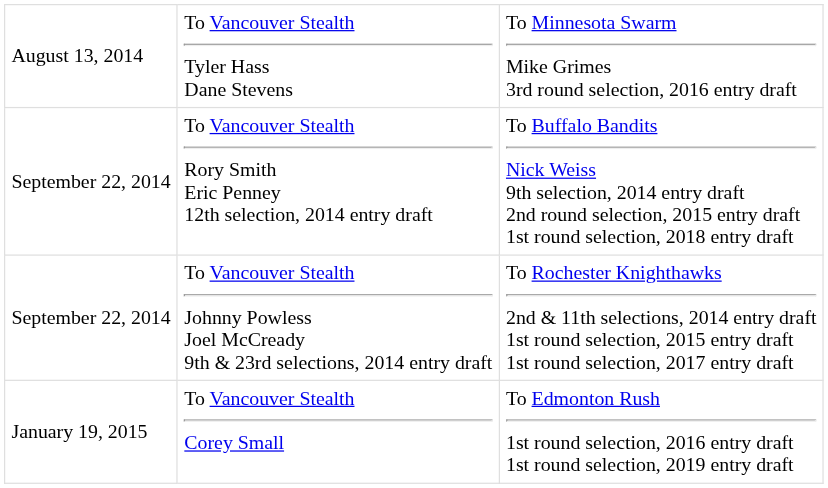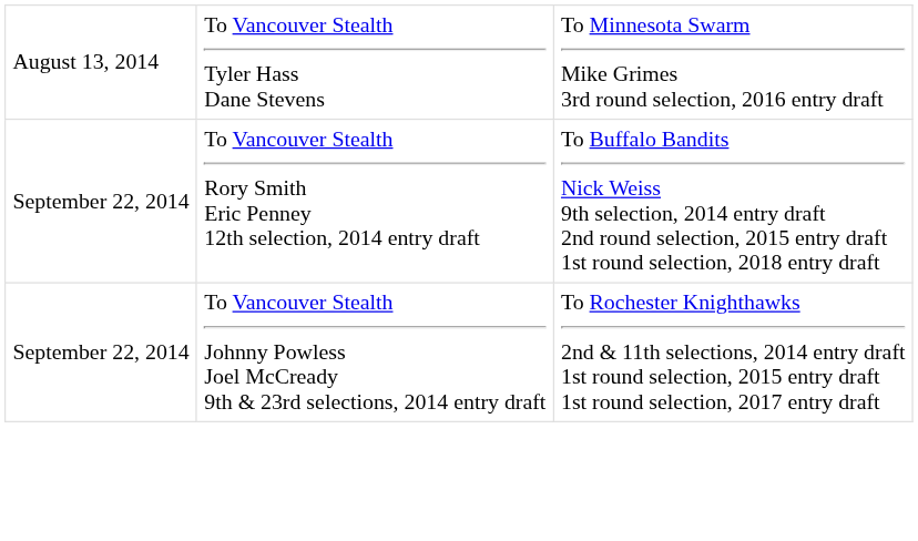 <table border=1 style="border-collapse:collapse" bordercolor="#DFDFDF"  cellpadding="5">
 <tr>
 <td>August 13, 2014</td>
 <td valign="top">To <a href='#'>Vancouver Stealth</a><hr>Tyler Hass<br>Dane Stevens</td>
 <td valign="top">To <a href='#'>Minnesota Swarm</a><hr>Mike Grimes<br>3rd round selection, 2016 entry draft</td>
 </tr>
 <tr>
 <td>September 22, 2014</td>
 <td valign="top">To <a href='#'>Vancouver Stealth</a><hr>Rory Smith<br>Eric Penney<br>12th selection, 2014 entry draft</td>
 <td valign="top">To <a href='#'>Buffalo Bandits</a><hr><a href='#'>Nick Weiss</a><br>9th selection, 2014 entry draft<br>2nd round selection, 2015 entry draft<br>1st round selection, 2018 entry draft</td>
 </tr>
 <tr>
 <td>September 22, 2014</td>
 <td valign="top">To <a href='#'>Vancouver Stealth</a><hr>Johnny Powless<br>Joel McCready<br>9th & 23rd selections, 2014 entry draft</td>
 <td valign="top">To <a href='#'>Rochester Knighthawks</a><hr>2nd & 11th selections, 2014 entry draft<br>1st round selection, 2015 entry draft<br>1st round selection, 2017 entry draft</td>
 </tr>
-<tr>
-<td>January 19, 2015</td>
-<td valign="top">To <a href='#'>Vancouver Stealth</a><hr><a href='#'>Corey Small</a></td>
-<td valign="top">To <a href='#'>Edmonton Rush</a><hr>1st round selection, 2016 entry draft<br>1st round selection, 2019 entry draft</td>
-</tr>
 </table>
